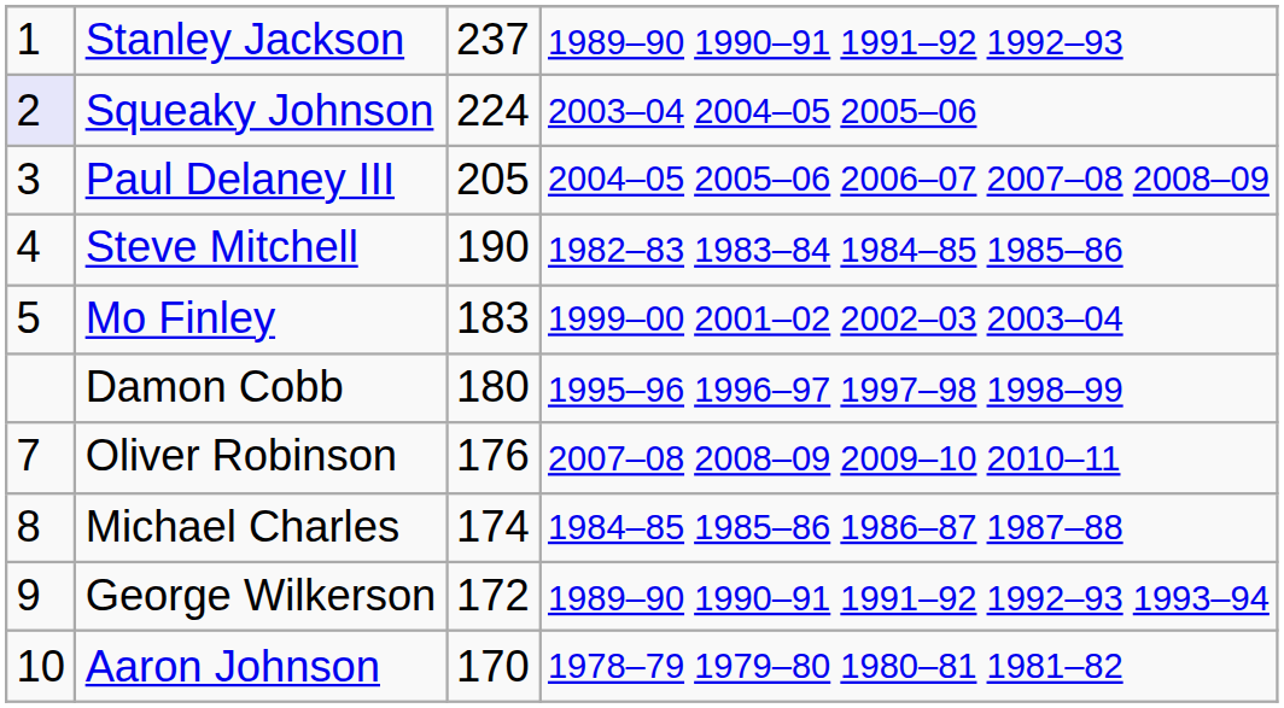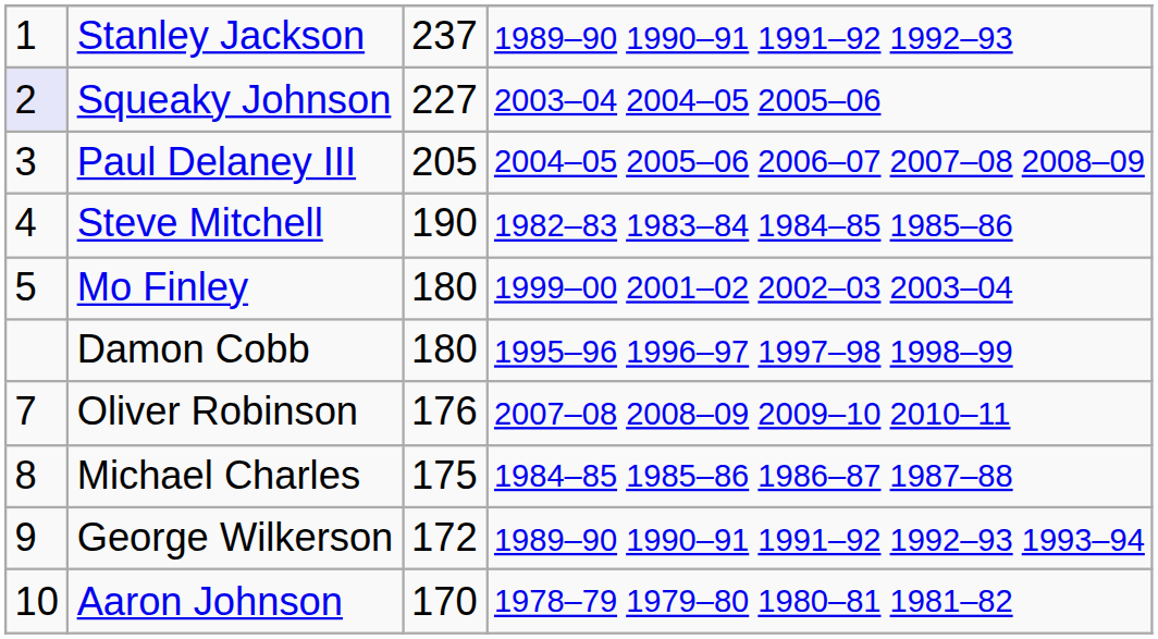 <table class="wikitable">
 <tr>
 </tr>
 <tr>
 <td>1</td>
 <td><a href='#'>Stanley Jackson</a></td>
 <td>237</td>
 <td style="font-size:80%;"><a href='#'>1989–90</a> <a href='#'>1990–91</a> <a href='#'>1991–92</a> <a href='#'>1992–93</a></td>
 </tr>
 <tr>
 <td style="background: lavender;">2</td>
 <td><a href='#'>Squeaky Johnson</a></td>
-<td>224</td>
+<td>227</td>
 <td style="font-size:80%;"><a href='#'>2003–04</a> <a href='#'>2004–05</a> <a href='#'>2005–06</a></td>
 </tr>
 <tr>
 <td>3</td>
 <td><a href='#'>Paul Delaney III</a></td>
 <td>205</td>
 <td style="font-size:80%;"><a href='#'>2004–05</a> <a href='#'>2005–06</a> <a href='#'>2006–07</a> <a href='#'>2007–08</a> <a href='#'>2008–09</a></td>
 </tr>
 <tr>
 <td>4</td>
 <td><a href='#'>Steve Mitchell</a></td>
 <td>190</td>
 <td style="font-size:80%;"><a href='#'>1982–83</a> <a href='#'>1983–84</a> <a href='#'>1984–85</a> <a href='#'>1985–86</a></td>
 </tr>
 <tr>
 <td>5</td>
 <td><a href='#'>Mo Finley</a></td>
-<td>183</td>
+<td>180</td>
 <td style="font-size:80%;"><a href='#'>1999–00</a> <a href='#'>2001–02</a> <a href='#'>2002–03</a> <a href='#'>2003–04</a></td>
 </tr>
 <tr>
 <td></td>
 <td>Damon Cobb</td>
 <td>180</td>
 <td style="font-size:80%;"><a href='#'>1995–96</a> <a href='#'>1996–97</a> <a href='#'>1997–98</a> <a href='#'>1998–99</a></td>
 </tr>
 <tr>
 <td>7</td>
 <td>Oliver Robinson</td>
 <td>176</td>
 <td style="font-size:80%;"><a href='#'>2007–08</a> <a href='#'>2008–09</a> <a href='#'>2009–10</a> <a href='#'>2010–11</a></td>
 </tr>
 <tr>
 <td>8</td>
 <td>Michael Charles</td>
-<td>174</td>
+<td>175</td>
 <td style="font-size:80%;"><a href='#'>1984–85</a> <a href='#'>1985–86</a> <a href='#'>1986–87</a> <a href='#'>1987–88</a></td>
 </tr>
 <tr>
 <td>9</td>
 <td>George Wilkerson</td>
 <td>172</td>
 <td style="font-size:80%;"><a href='#'>1989–90</a> <a href='#'>1990–91</a> <a href='#'>1991–92</a> <a href='#'>1992–93</a> <a href='#'>1993–94</a></td>
 </tr>
 <tr>
 <td>10</td>
 <td><a href='#'>Aaron Johnson</a></td>
 <td>170</td>
 <td style="font-size:80%;"><a href='#'>1978–79</a> <a href='#'>1979–80</a> <a href='#'>1980–81</a> <a href='#'>1981–82</a></td>
 </tr>
 </table>
